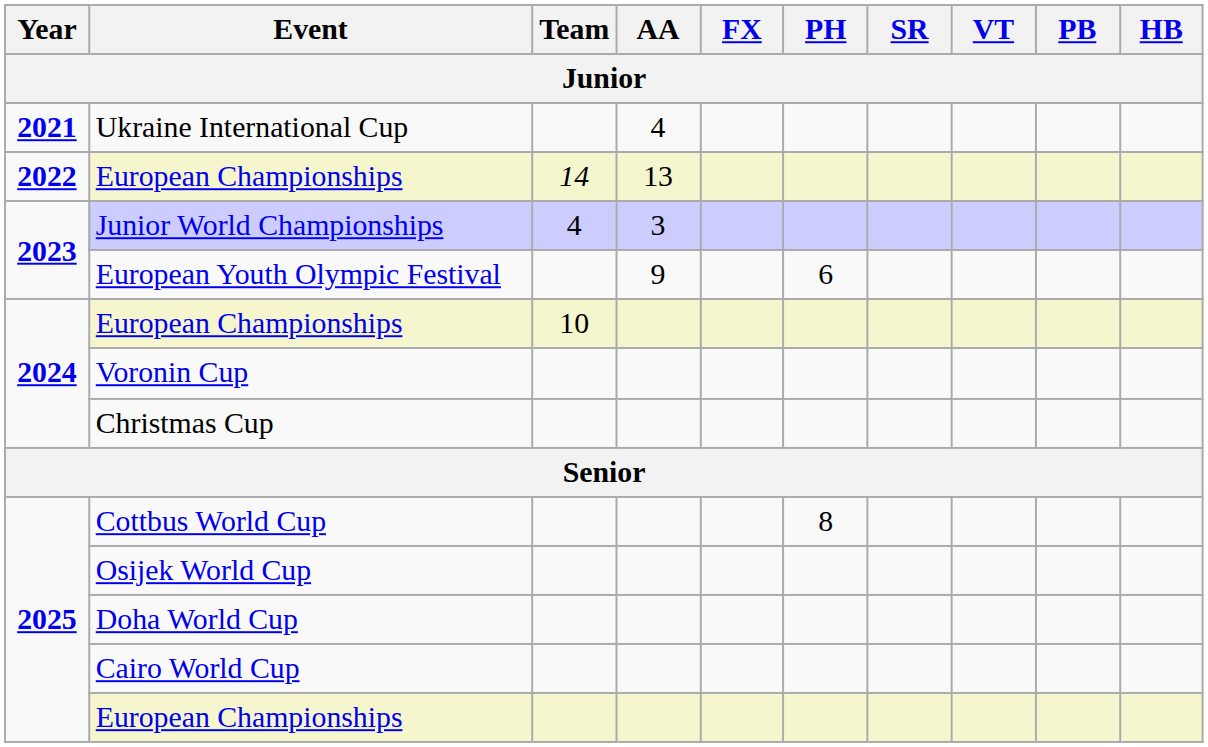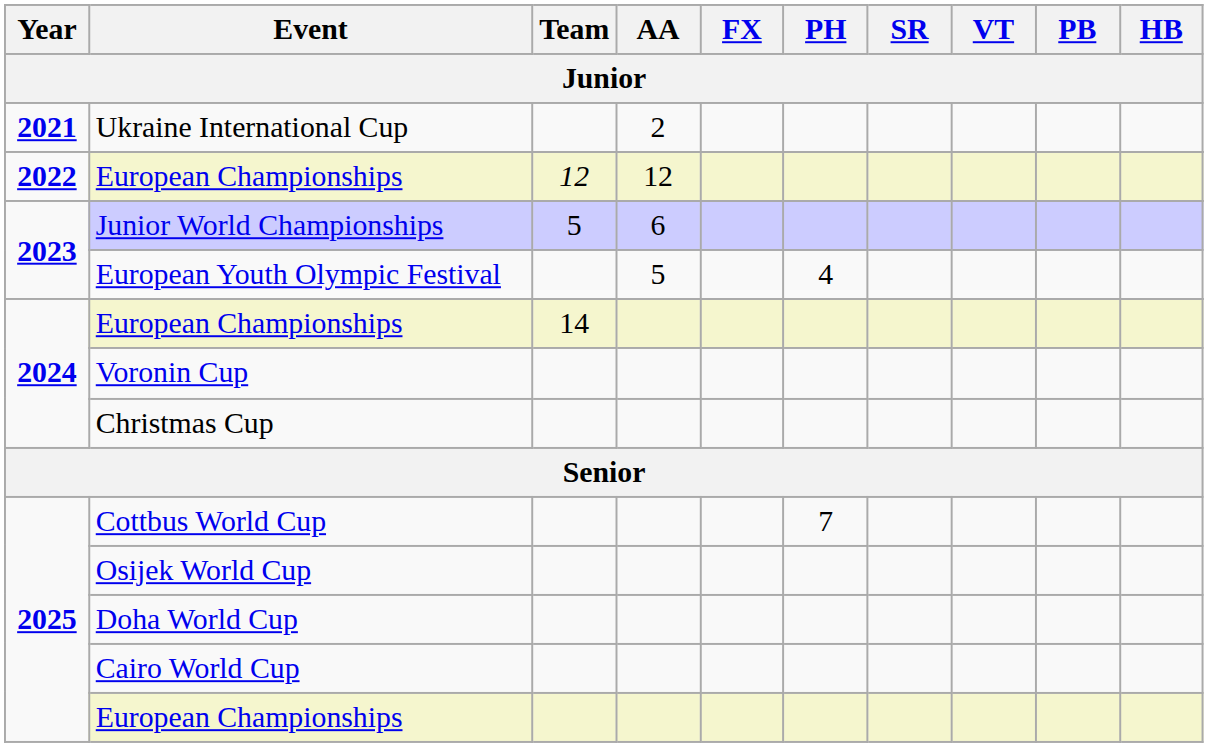 <table class="wikitable sortable" style="text-align:center; font-size:95%;">
 <tr>
 <th width=7% class=unsortable>Year</th>
 <th width=37% class=unsortable>Event</th>
 <th width=7% class=unsortable>Team</th>
 <th width=7% class=unsortable>AA</th>
 <th width=7% class=unsortable><a href='#'>FX</a></th>
 <th width=7% class=unsortable><a href='#'>PH</a></th>
 <th width=7% class=unsortable><a href='#'>SR</a></th>
 <th width=7% class=unsortable><a href='#'>VT</a></th>
 <th width=7% class=unsortable><a href='#'>PB</a></th>
 <th width=7% class=unsortable><a href='#'>HB</a></th>
 </tr>
 <tr>
 <th colspan="10">Junior</th>
 </tr>
 <tr>
 <td rowspan="1"><strong><a href='#'>2021</a></strong></td>
 <td align=left>Ukraine International Cup</td>
 <td></td>
-<td>4</td>
+<td>2</td>
 <td></td>
 <td></td>
 <td></td>
 <td></td>
 <td></td>
 <td></td>
 </tr>
 <tr>
 <td rowspan="2"><strong><a href='#'>2022</a></strong></td>
 </tr>
 <tr bgcolor=#F5F6CE>
 <td align=left><a href='#'>European Championships</a></td>
-<td><em>14</em></td>
-<td>13</td>
+<td><em>12</em></td>
+<td>12</td>
 <td></td>
 <td></td>
 <td></td>
 <td></td>
 <td></td>
 <td></td>
 </tr>
 <tr>
 <td rowspan="3"><strong><a href='#'>2023</a></strong></td>
 </tr>
 <tr style="background:#ccf;">
 <td align=left><a href='#'>Junior World Championships</a></td>
-<td>4</td>
-<td>3</td>
+<td>5</td>
+<td>6</td>
 <td></td>
 <td></td>
 <td></td>
 <td></td>
 <td></td>
 <td></td>
 </tr>
 <tr>
 <td align=left><a href='#'>European Youth Olympic Festival</a></td>
 <td></td>
-<td>9</td>
+<td>5</td>
 <td></td>
-<td>6</td>
+<td>4</td>
 <td></td>
 <td></td>
 <td></td>
 <td></td>
 </tr>
 <tr>
 <td rowspan="4"><strong><a href='#'>2024</a></strong></td>
 </tr>
 <tr bgcolor=#F5F6CE>
 <td align=left><a href='#'>European Championships</a></td>
-<td>10</td>
+<td>14</td>
 <td></td>
 <td></td>
 <td></td>
 <td></td>
 <td></td>
 <td></td>
 <td></td>
 </tr>
 <tr>
 <td align=left><a href='#'>Voronin Cup</a></td>
 <td></td>
 <td></td>
 <td></td>
 <td></td>
 <td></td>
 <td></td>
 <td></td>
 <td></td>
 </tr>
 <tr>
 <td align=left>Christmas Cup</td>
 <td></td>
 <td></td>
 <td></td>
 <td></td>
 <td></td>
 <td></td>
 <td></td>
 <td></td>
 </tr>
 <tr>
 <th colspan="10">Senior</th>
 </tr>
 <tr>
 <td rowspan="5"><strong><a href='#'>2025</a></strong></td>
 <td align=left><a href='#'>Cottbus World Cup</a></td>
 <td></td>
 <td></td>
 <td></td>
-<td>8</td>
+<td>7</td>
 <td></td>
 <td></td>
 <td></td>
 <td></td>
 </tr>
 <tr>
 <td align=left><a href='#'>Osijek World Cup</a></td>
 <td></td>
 <td></td>
 <td></td>
 <td></td>
 <td></td>
 <td></td>
 <td></td>
 <td></td>
 </tr>
 <tr>
 <td align=left><a href='#'>Doha World Cup</a></td>
 <td></td>
 <td></td>
 <td></td>
 <td></td>
 <td></td>
 <td></td>
 <td></td>
 <td></td>
 </tr>
 <tr>
 <td align=left><a href='#'>Cairo World Cup</a></td>
 <td></td>
 <td></td>
 <td></td>
 <td></td>
 <td></td>
 <td></td>
 <td></td>
 <td></td>
 </tr>
 <tr bgcolor=#F5F6CE>
 <td align=left><a href='#'>European Championships</a></td>
 <td></td>
 <td></td>
 <td></td>
 <td></td>
 <td></td>
 <td></td>
 <td></td>
 <td></td>
 </tr>
 </table>
